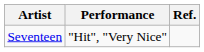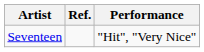 <table class="wikitable" style="text-align:center;">
 <tr>
 <th>Artist</th>
+<th>Ref.</th>
 <th>Performance</th>
-<th>Ref.</th>
 </tr>
 <tr>
 <td><a href='#'>Seventeen</a></td>
+<td></td>
 <td>"Hit", "Very Nice"</td>
-<td></td>
 </tr>
 </table>
